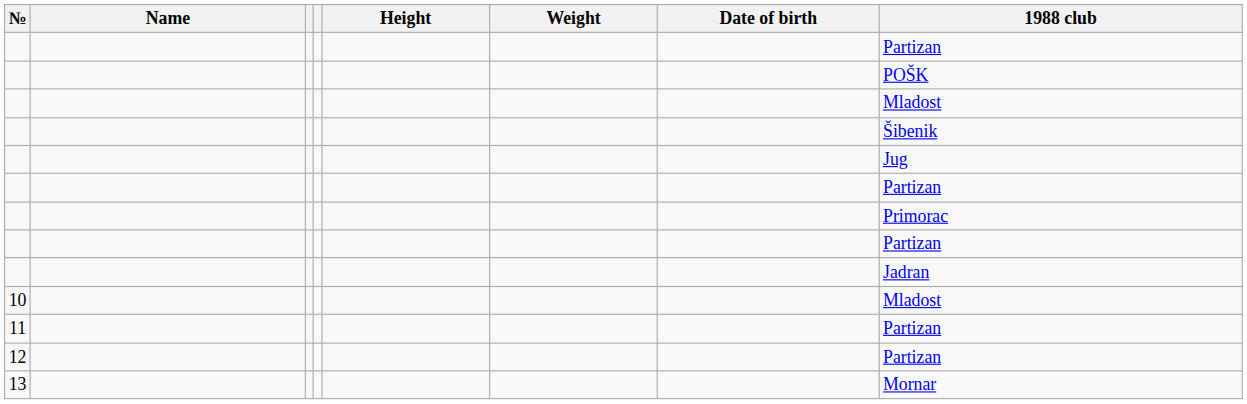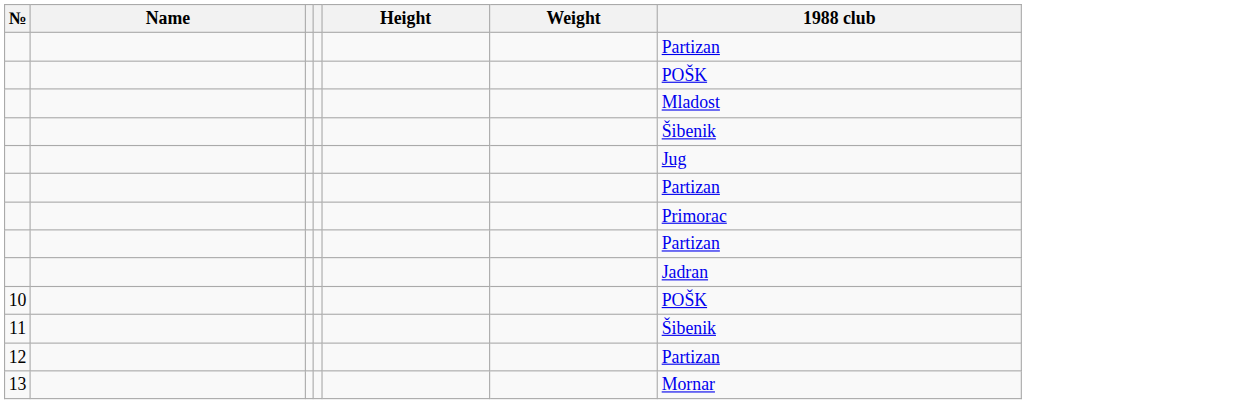 <table class="wikitable sortable" style="text-align:center;">
 <tr>
 <th>№</th>
 <th style="width:15em">Name</th>
 <th></th>
 <th></th>
 <th style="width:9em">Height</th>
 <th style="width:9em">Weight</th>
-<th style="width:12em">Date of birth</th>
 <th style="width:20em">1988 club</th>
 </tr>
 <tr>
 <td></td>
 <td align=left></td>
 <td></td>
 <td></td>
 <td></td>
 <td></td>
-<td align=right></td>
 <td align=left> <a href='#'>Partizan</a></td>
 </tr>
 <tr>
 <td></td>
 <td align=left></td>
 <td></td>
 <td></td>
 <td></td>
 <td></td>
-<td align=right></td>
 <td align=left> <a href='#'>POŠK</a></td>
 </tr>
 <tr>
 <td></td>
 <td align=left></td>
 <td></td>
 <td></td>
 <td></td>
 <td></td>
-<td align=right></td>
 <td align=left> <a href='#'>Mladost</a></td>
 </tr>
 <tr>
 <td></td>
 <td align=left></td>
 <td></td>
 <td></td>
 <td></td>
 <td></td>
-<td align=right></td>
 <td align=left> <a href='#'>Šibenik</a></td>
 </tr>
 <tr>
 <td></td>
 <td align=left></td>
 <td></td>
 <td></td>
 <td></td>
 <td></td>
-<td align=right></td>
 <td align=left> <a href='#'>Jug</a></td>
 </tr>
 <tr>
 <td></td>
 <td align=left></td>
 <td></td>
 <td></td>
 <td></td>
 <td></td>
-<td align=right></td>
 <td align=left> <a href='#'>Partizan</a></td>
 </tr>
 <tr>
 <td></td>
 <td align=left></td>
 <td></td>
 <td></td>
 <td></td>
 <td></td>
-<td align=right></td>
 <td align=left> <a href='#'>Primorac</a></td>
 </tr>
 <tr>
 <td></td>
 <td align=left></td>
 <td></td>
 <td></td>
 <td></td>
 <td></td>
-<td align=right></td>
 <td align=left> <a href='#'>Partizan</a></td>
 </tr>
 <tr>
 <td></td>
 <td align=left></td>
 <td></td>
 <td></td>
 <td></td>
 <td></td>
-<td align=right></td>
 <td align=left> <a href='#'>Jadran</a></td>
 </tr>
 <tr>
 <td>10</td>
 <td align=left></td>
 <td></td>
 <td></td>
 <td></td>
 <td></td>
-<td align=right></td>
-<td align=left> <a href='#'>Mladost</a></td>
+<td align=left> <a href='#'>POŠK</a></td>
 </tr>
 <tr>
 <td>11</td>
 <td align=left></td>
 <td></td>
 <td></td>
 <td></td>
 <td></td>
-<td align=right></td>
-<td align=left> <a href='#'>Partizan</a></td>
+<td align=left> <a href='#'>Šibenik</a></td>
 </tr>
 <tr>
 <td>12</td>
 <td align=left></td>
 <td></td>
 <td></td>
 <td></td>
 <td></td>
-<td align=right></td>
 <td align=left> <a href='#'>Partizan</a></td>
 </tr>
 <tr>
 <td>13</td>
 <td align=left></td>
 <td></td>
 <td></td>
 <td></td>
 <td></td>
-<td align=right></td>
 <td align=left> <a href='#'>Mornar</a></td>
 </tr>
 </table>
